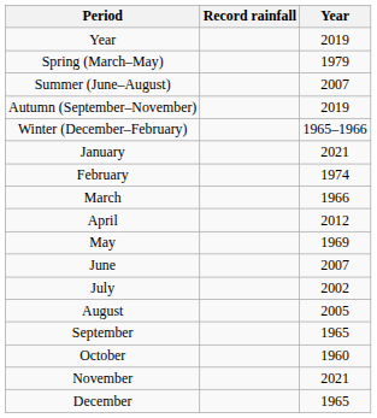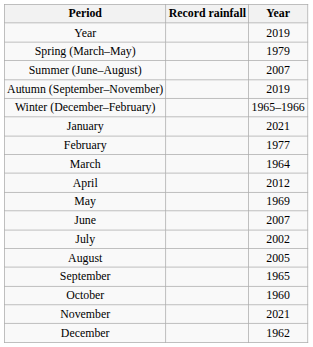 <table class="wikitable plainrowheaders" style="text-align:center;">
 <tr>
 <th>Period</th>
 <th>Record rainfall</th>
 <th>Year</th>
 </tr>
 <tr>
 <td>Year</td>
 <td></td>
 <td>2019</td>
 </tr>
 <tr>
 <td>Spring (March–May)</td>
 <td></td>
 <td>1979</td>
 </tr>
 <tr>
 <td>Summer (June–August)</td>
 <td></td>
 <td>2007</td>
 </tr>
 <tr>
 <td>Autumn (September–November)</td>
 <td></td>
 <td>2019</td>
 </tr>
 <tr>
 <td>Winter (December–February)</td>
 <td></td>
 <td>1965–1966</td>
 </tr>
 <tr>
 <td>January</td>
 <td></td>
 <td>2021</td>
 </tr>
 <tr>
 <td>February</td>
 <td></td>
-<td>1974</td>
+<td>1977</td>
 </tr>
 <tr>
 <td>March</td>
 <td></td>
-<td>1966</td>
+<td>1964</td>
 </tr>
 <tr>
 <td>April</td>
 <td></td>
 <td>2012</td>
 </tr>
 <tr>
 <td>May</td>
 <td></td>
 <td>1969</td>
 </tr>
 <tr>
 <td>June</td>
 <td></td>
 <td>2007</td>
 </tr>
 <tr>
 <td>July</td>
 <td></td>
 <td>2002</td>
 </tr>
 <tr>
 <td>August</td>
 <td></td>
 <td>2005</td>
 </tr>
 <tr>
 <td>September</td>
 <td></td>
 <td>1965</td>
 </tr>
 <tr>
 <td>October</td>
 <td></td>
 <td>1960</td>
 </tr>
 <tr>
 <td>November</td>
 <td></td>
 <td>2021</td>
 </tr>
 <tr>
 <td>December</td>
 <td></td>
-<td>1965</td>
+<td>1962</td>
 </tr>
 </table>
